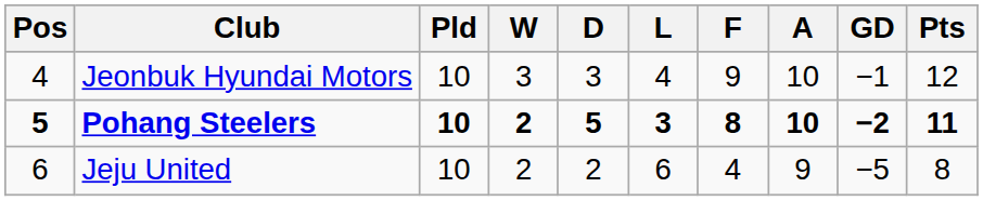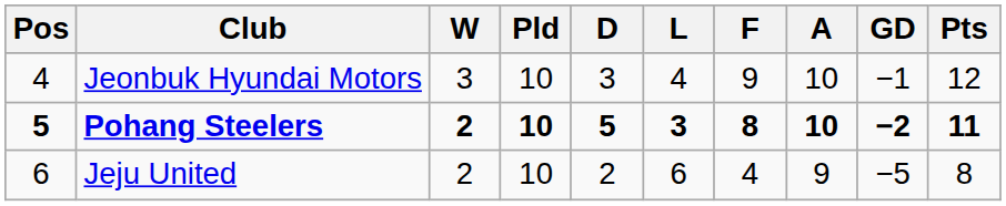 <table class="wikitable" style="text-align:center">
 <tr>
 <th width=30>Pos</th>
 <th>Club</th>
+<th width=30>W</th>
 <th width=30>Pld</th>
-<th width=30>W</th>
 <th width=30>D</th>
 <th width=30>L</th>
 <th width=30>F</th>
 <th width=30>A</th>
 <th width=30>GD</th>
 <th width=30>Pts</th>
 </tr>
 <tr>
 <td>4</td>
 <td align=left><a href='#'>Jeonbuk Hyundai Motors</a></td>
+<td>3</td>
 <td>10</td>
-<td>3</td>
 <td>3</td>
 <td>4</td>
 <td>9</td>
 <td>10</td>
 <td>−1</td>
 <td>12</td>
 </tr>
 <tr>
 <td><strong>5</strong></td>
 <td align=left><strong><a href='#'>Pohang Steelers</a></strong></td>
+<td><strong>2</strong></td>
 <td><strong>10</strong></td>
-<td><strong>2</strong></td>
 <td><strong>5</strong></td>
 <td><strong>3</strong></td>
 <td><strong>8</strong></td>
 <td><strong>10</strong></td>
 <td><strong>−2</strong></td>
 <td><strong>11</strong></td>
 </tr>
 <tr>
 <td>6</td>
 <td align=left><a href='#'>Jeju United</a></td>
+<td>2</td>
 <td>10</td>
-<td>2</td>
 <td>2</td>
 <td>6</td>
 <td>4</td>
 <td>9</td>
 <td>−5</td>
 <td>8</td>
 </tr>
 </table>
